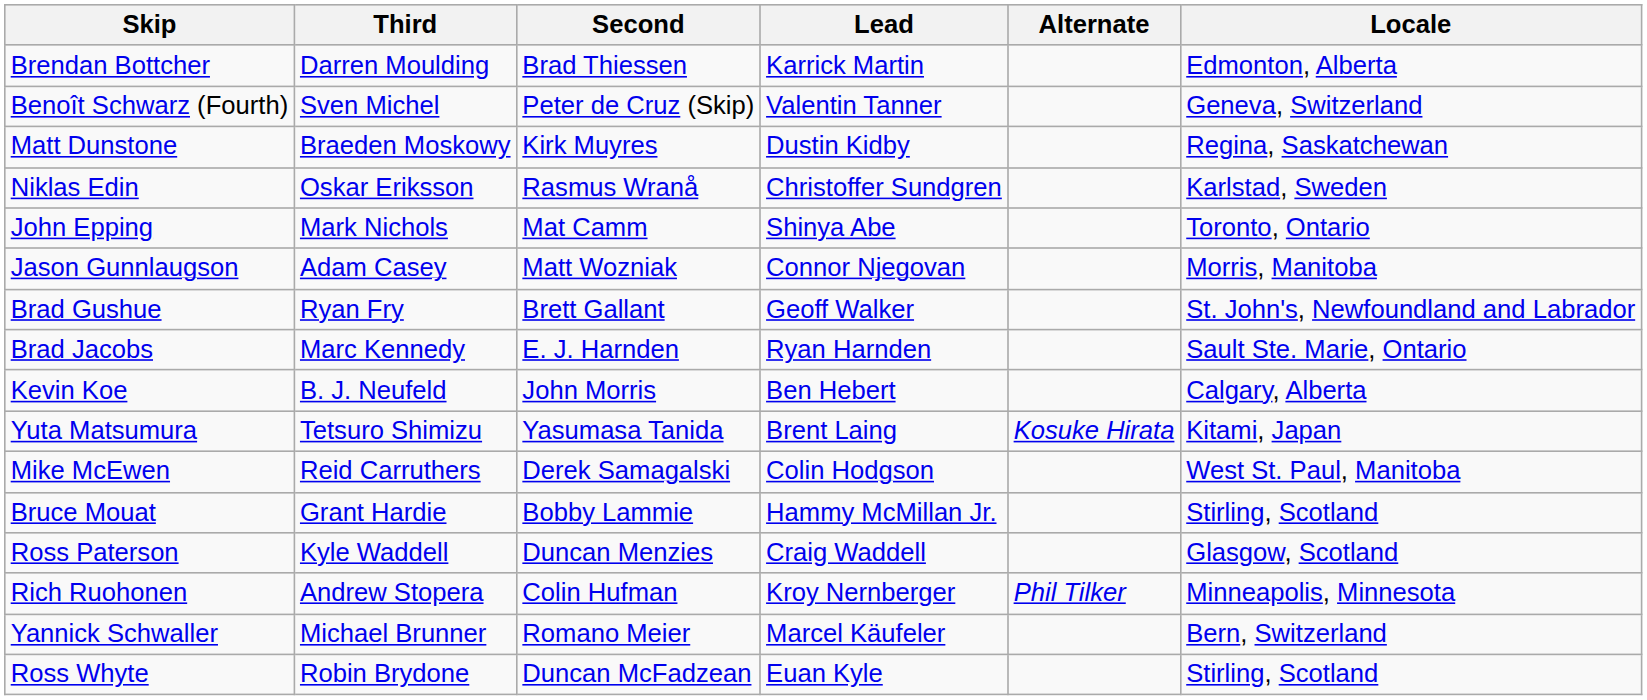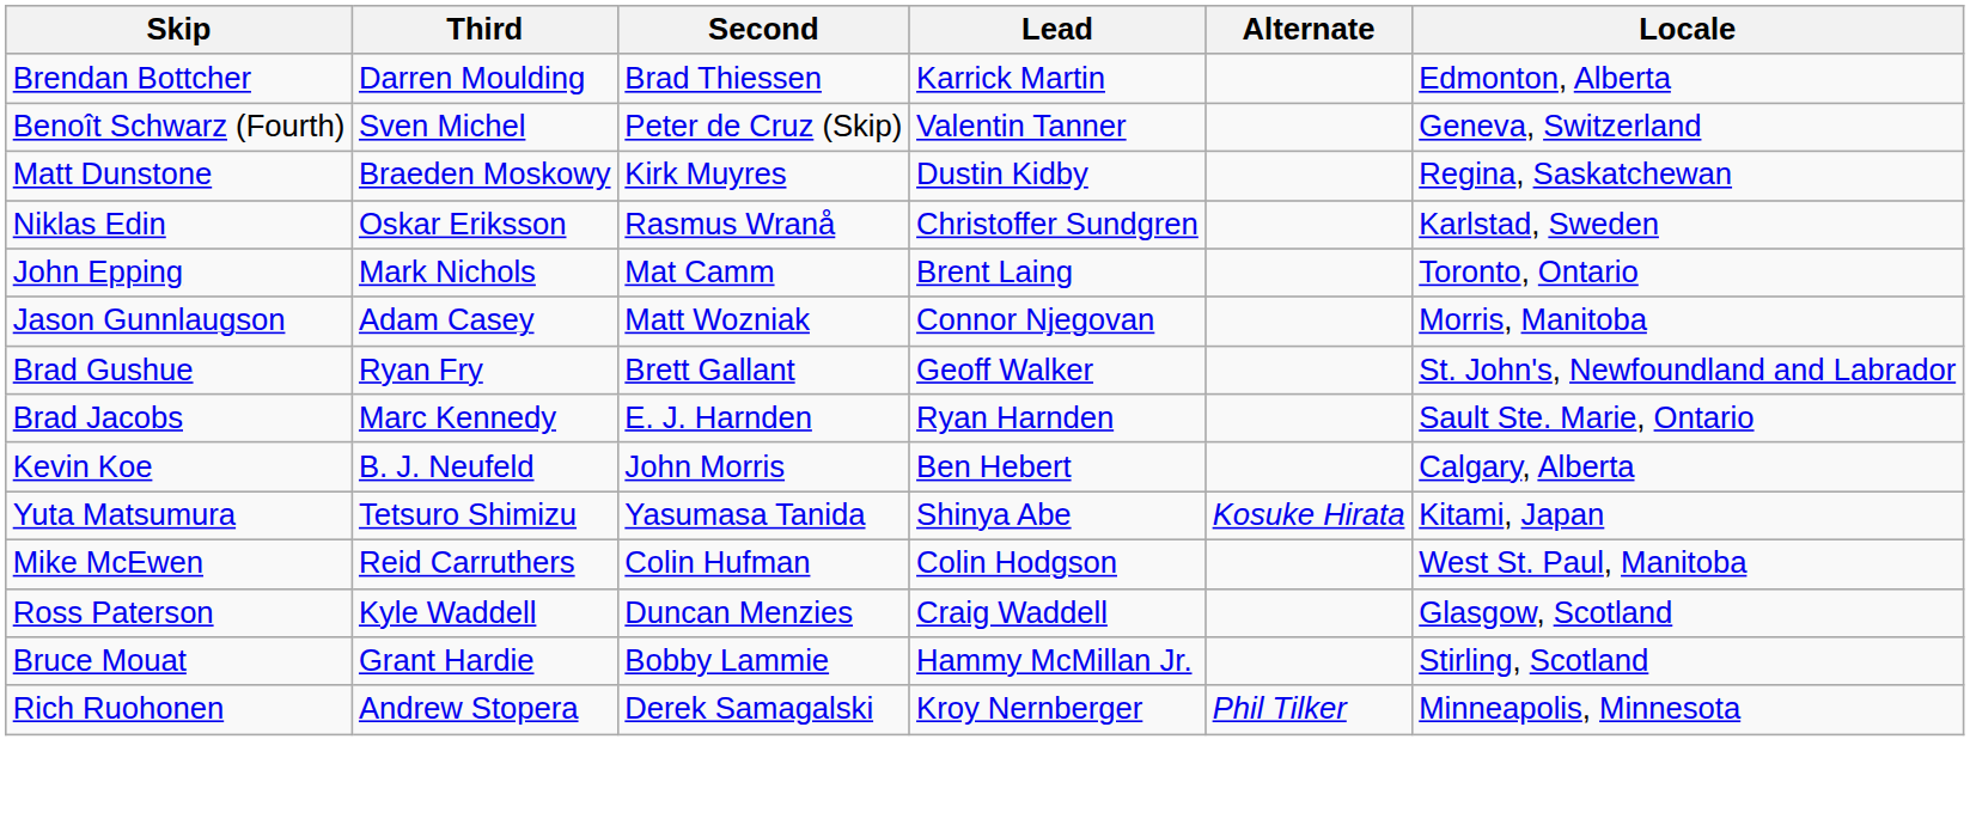 <table class=wikitable>
 <tr>
 <th scope="col">Skip</th>
 <th scope="col">Third</th>
 <th scope="col">Second</th>
 <th scope="col">Lead</th>
 <th scope="col">Alternate</th>
 <th scope="col">Locale</th>
 </tr>
 <tr>
 <td><a href='#'>Brendan Bottcher</a></td>
 <td><a href='#'>Darren Moulding</a></td>
 <td><a href='#'>Brad Thiessen</a></td>
 <td><a href='#'>Karrick Martin</a></td>
 <td></td>
 <td> <a href='#'>Edmonton</a>, <a href='#'>Alberta</a></td>
 </tr>
 <tr>
 <td><a href='#'>Benoît Schwarz</a> (Fourth)</td>
 <td><a href='#'>Sven Michel</a></td>
 <td><a href='#'>Peter de Cruz</a> (Skip)</td>
 <td><a href='#'>Valentin Tanner</a></td>
 <td></td>
 <td> <a href='#'>Geneva</a>, <a href='#'>Switzerland</a></td>
 </tr>
 <tr>
 <td><a href='#'>Matt Dunstone</a></td>
 <td><a href='#'>Braeden Moskowy</a></td>
 <td><a href='#'>Kirk Muyres</a></td>
 <td><a href='#'>Dustin Kidby</a></td>
 <td></td>
 <td> <a href='#'>Regina</a>, <a href='#'>Saskatchewan</a></td>
 </tr>
 <tr>
 <td><a href='#'>Niklas Edin</a></td>
 <td><a href='#'>Oskar Eriksson</a></td>
 <td><a href='#'>Rasmus Wranå</a></td>
 <td><a href='#'>Christoffer Sundgren</a></td>
 <td></td>
 <td> <a href='#'>Karlstad</a>, <a href='#'>Sweden</a></td>
 </tr>
 <tr>
 <td><a href='#'>John Epping</a></td>
 <td><a href='#'>Mark Nichols</a></td>
 <td><a href='#'>Mat Camm</a></td>
-<td><a href='#'>Shinya Abe</a></td>
+<td><a href='#'>Brent Laing</a></td>
 <td></td>
 <td> <a href='#'>Toronto</a>, <a href='#'>Ontario</a></td>
 </tr>
 <tr>
 <td><a href='#'>Jason Gunnlaugson</a></td>
 <td><a href='#'>Adam Casey</a></td>
 <td><a href='#'>Matt Wozniak</a></td>
 <td><a href='#'>Connor Njegovan</a></td>
 <td></td>
 <td> <a href='#'>Morris</a>, <a href='#'>Manitoba</a></td>
 </tr>
 <tr>
 <td><a href='#'>Brad Gushue</a></td>
 <td><a href='#'>Ryan Fry</a></td>
 <td><a href='#'>Brett Gallant</a></td>
 <td><a href='#'>Geoff Walker</a></td>
 <td></td>
 <td> <a href='#'>St. John's</a>, <a href='#'>Newfoundland and Labrador</a></td>
 </tr>
 <tr>
 <td><a href='#'>Brad Jacobs</a></td>
 <td><a href='#'>Marc Kennedy</a></td>
 <td><a href='#'>E. J. Harnden</a></td>
 <td><a href='#'>Ryan Harnden</a></td>
 <td></td>
 <td> <a href='#'>Sault Ste. Marie</a>, <a href='#'>Ontario</a></td>
 </tr>
 <tr>
 <td><a href='#'>Kevin Koe</a></td>
 <td><a href='#'>B. J. Neufeld</a></td>
 <td><a href='#'>John Morris</a></td>
 <td><a href='#'>Ben Hebert</a></td>
 <td></td>
 <td> <a href='#'>Calgary</a>, <a href='#'>Alberta</a></td>
 </tr>
 <tr>
 <td><a href='#'>Yuta Matsumura</a></td>
 <td><a href='#'>Tetsuro Shimizu</a></td>
 <td><a href='#'>Yasumasa Tanida</a></td>
-<td><a href='#'>Brent Laing</a></td>
+<td><a href='#'>Shinya Abe</a></td>
 <td><em><a href='#'>Kosuke Hirata</a></em></td>
 <td> <a href='#'>Kitami</a>, <a href='#'>Japan</a></td>
 </tr>
 <tr>
 <td><a href='#'>Mike McEwen</a></td>
 <td><a href='#'>Reid Carruthers</a></td>
-<td><a href='#'>Derek Samagalski</a></td>
+<td><a href='#'>Colin Hufman</a></td>
 <td><a href='#'>Colin Hodgson</a></td>
 <td></td>
 <td> <a href='#'>West St. Paul</a>, <a href='#'>Manitoba</a></td>
+</tr>
+<tr>
+<td><a href='#'>Ross Paterson</a></td>
+<td><a href='#'>Kyle Waddell</a></td>
+<td><a href='#'>Duncan Menzies</a></td>
+<td><a href='#'>Craig Waddell</a></td>
+<td></td>
+<td> <a href='#'>Glasgow</a>, <a href='#'>Scotland</a></td>
 </tr>
 <tr>
 <td><a href='#'>Bruce Mouat</a></td>
 <td><a href='#'>Grant Hardie</a></td>
 <td><a href='#'>Bobby Lammie</a></td>
 <td><a href='#'>Hammy McMillan Jr.</a></td>
 <td></td>
 <td> <a href='#'>Stirling</a>, <a href='#'>Scotland</a></td>
 </tr>
 <tr>
-<td><a href='#'>Ross Paterson</a></td>
-<td><a href='#'>Kyle Waddell</a></td>
-<td><a href='#'>Duncan Menzies</a></td>
-<td><a href='#'>Craig Waddell</a></td>
-<td></td>
-<td> <a href='#'>Glasgow</a>, <a href='#'>Scotland</a></td>
-</tr>
-<tr>
 <td><a href='#'>Rich Ruohonen</a></td>
 <td><a href='#'>Andrew Stopera</a></td>
-<td><a href='#'>Colin Hufman</a></td>
+<td><a href='#'>Derek Samagalski</a></td>
 <td><a href='#'>Kroy Nernberger</a></td>
 <td><em><a href='#'>Phil Tilker</a></em></td>
 <td> <a href='#'>Minneapolis</a>, <a href='#'>Minnesota</a></td>
 </tr>
-<tr>
-<td><a href='#'>Yannick Schwaller</a></td>
-<td><a href='#'>Michael Brunner</a></td>
-<td><a href='#'>Romano Meier</a></td>
-<td><a href='#'>Marcel Käufeler</a></td>
-<td></td>
-<td> <a href='#'>Bern</a>, <a href='#'>Switzerland</a></td>
-</tr>
-<tr>
-<td><a href='#'>Ross Whyte</a></td>
-<td><a href='#'>Robin Brydone</a></td>
-<td><a href='#'>Duncan McFadzean</a></td>
-<td><a href='#'>Euan Kyle</a></td>
-<td></td>
-<td> <a href='#'>Stirling</a>, <a href='#'>Scotland</a></td>
-</tr>
 </table>
